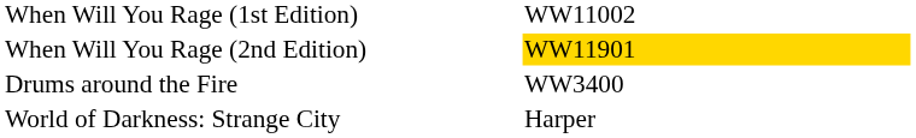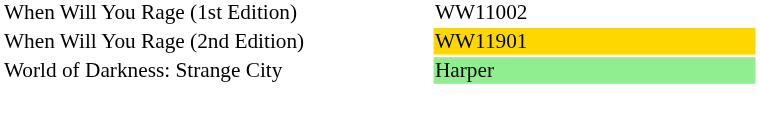 <table>
 <tr>
 <td style="width:20em;">When Will You Rage (1st Edition)</td>
 <td style="width:15em;">WW11002</td>
 <td></td>
 </tr>
 <tr>
 <td>When Will You Rage (2nd Edition)</td>
 <td style="background: gold;">WW11901</td>
 <td></td>
 </tr>
 <tr>
-<td>Drums around the Fire</td>
-<td>WW3400</td>
-<td></td>
-</tr>
-<tr>
 <td>World of Darkness: Strange City</td>
-<td>Harper</td>
+<td style="background: lightgreen;">Harper</td>
 <td></td>
 </tr>
 </table>
